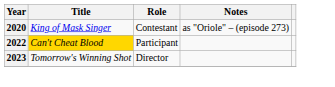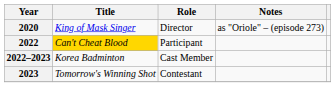 <table class="wikitable sortable plainrowheaders">
 <tr>
 <th scope="col">Year</th>
 <th scope="col">Title</th>
 <th scope="col">Role</th>
 <th scope="col">Notes</th>
 <th scope="col" class="unsortable"></th>
 </tr>
 <tr>
 <th scope="row">2020</th>
 <td><em><a href='#'>King of Mask Singer</a></em></td>
-<td>Contestant</td>
+<td>Director</td>
 <td>as "Oriole" – (episode 273)</td>
 <td></td>
 </tr>
 <tr>
 <th scope="row">2022</th>
 <td style="background: gold;"><em>Can't Cheat Blood</em></td>
 <td>Participant</td>
 <td></td>
 <td></td>
 </tr>
 <tr>
+<th scope="row">2022–2023</th>
+<td><em>Korea Badminton</em></td>
+<td>Cast Member</td>
+<td></td>
+<td></td>
+</tr>
+<tr>
 <th scope="row">2023</th>
 <td><em>Tomorrow's Winning Shot</em></td>
-<td>Director</td>
+<td>Contestant</td>
 <td></td>
 <td></td>
 </tr>
 <tr>
 </tr>
 </table>
